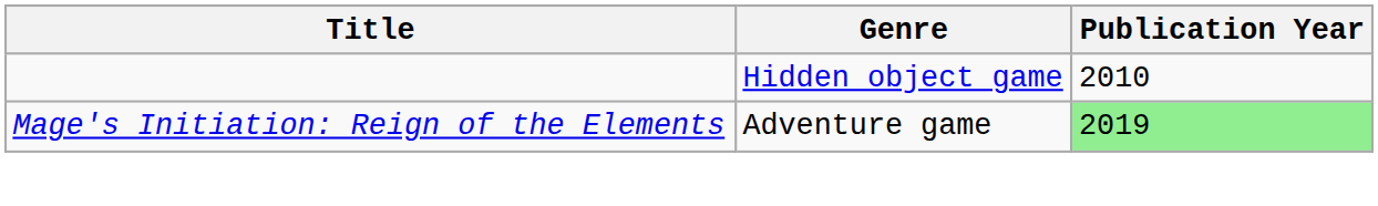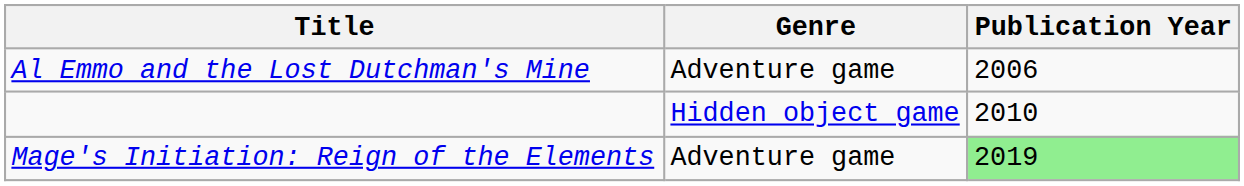 <table class="wikitable" style="width: 600px">
 <tr>
 <th>Title</th>
 <th>Genre</th>
 <th>Publication Year</th>
+</tr>
+<tr>
+<td><em><a href='#'>Al Emmo and the Lost Dutchman's Mine</a></em></td>
+<td>Adventure game</td>
+<td>2006</td>
 </tr>
 <tr>
 <td><em></em></td>
 <td><a href='#'>Hidden object game</a></td>
 <td>2010</td>
 </tr>
 <tr>
 <td><em><a href='#'>Mage's Initiation: Reign of the Elements</a></em></td>
 <td>Adventure game</td>
 <td style="background: lightgreen;">2019</td>
 </tr>
 </table>
